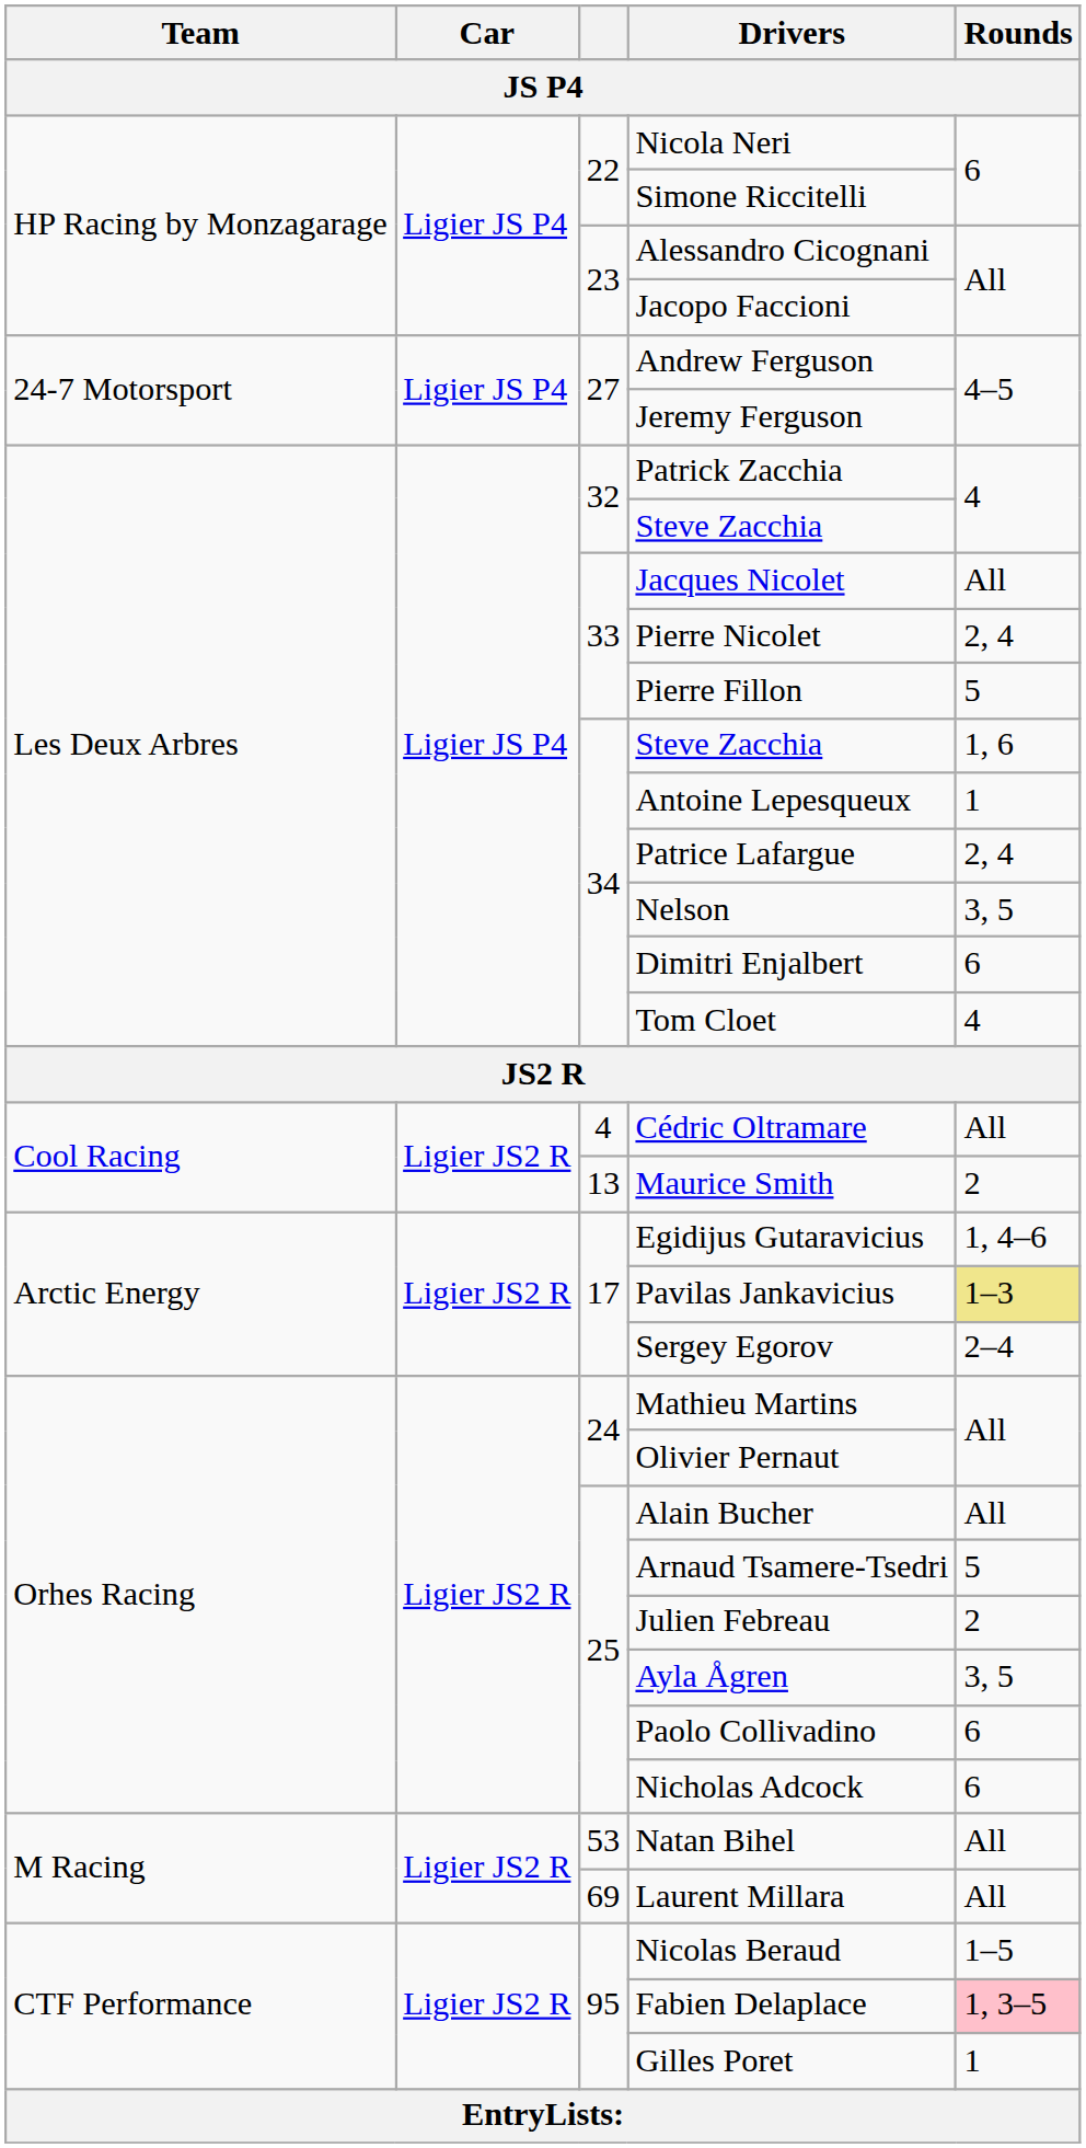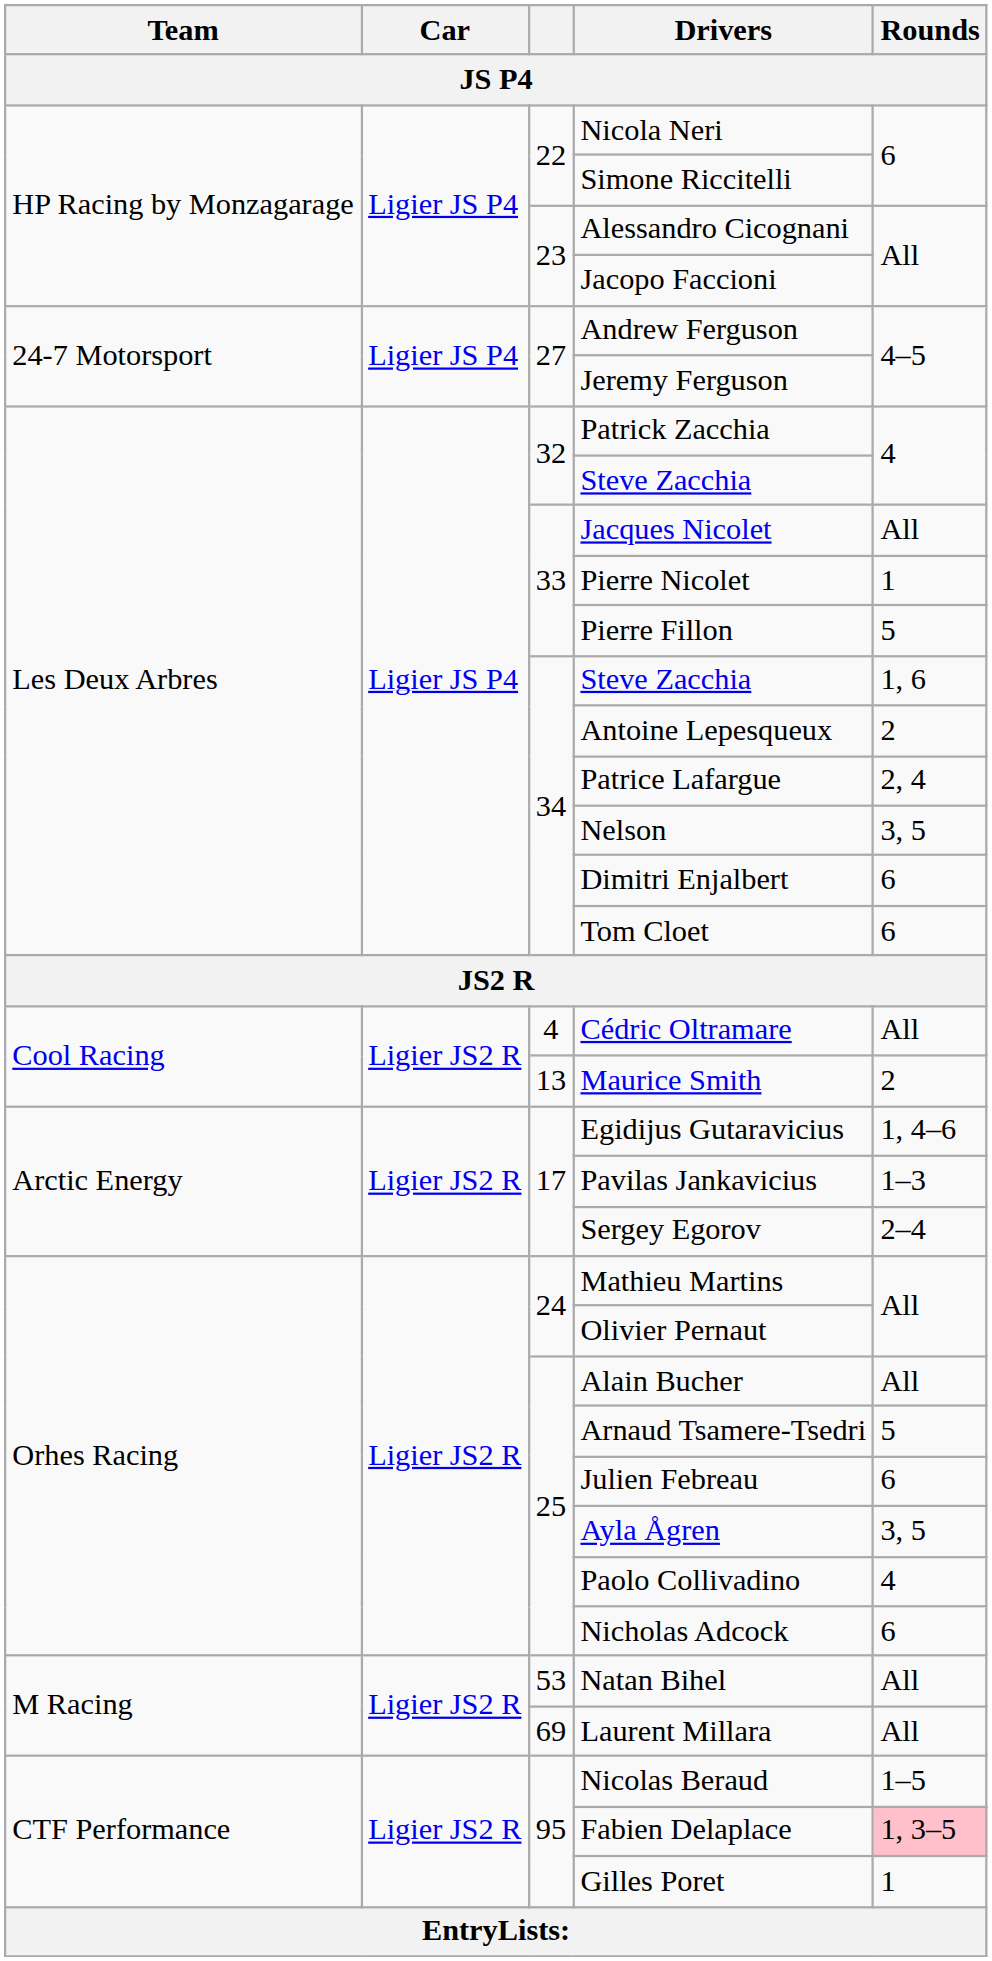 <table class="wikitable" style="font-size: 85%;">
 <tr>
 <th>Team</th>
 <th>Car</th>
 <th></th>
 <th>Drivers</th>
 <th>Rounds</th>
 </tr>
 <tr>
 <th colspan=5>JS P4</th>
 </tr>
 <tr>
 <td rowspan=4> HP Racing by Monzagarage</td>
 <td rowspan=4><a href='#'>Ligier JS P4</a></td>
 <td rowspan=2 align=center>22</td>
 <td> Nicola Neri</td>
 <td rowspan=2>6</td>
 </tr>
 <tr>
 <td> Simone Riccitelli</td>
 </tr>
 <tr>
 <td rowspan=2 align=center>23</td>
 <td> Alessandro Cicognani</td>
 <td rowspan=2>All</td>
 </tr>
 <tr>
 <td> Jacopo Faccioni</td>
 </tr>
 <tr>
 <td rowspan=2> 24-7 Motorsport</td>
 <td rowspan=2><a href='#'>Ligier JS P4</a></td>
 <td rowspan=2 align=center>27</td>
 <td> Andrew Ferguson</td>
 <td rowspan=2>4–5</td>
 </tr>
 <tr>
 <td> Jeremy Ferguson</td>
 </tr>
 <tr>
 <td rowspan="11"> Les Deux Arbres</td>
 <td rowspan="11"><a href='#'>Ligier JS P4</a></td>
 <td rowspan=2 align=center>32</td>
 <td> Patrick Zacchia</td>
 <td rowspan=2>4</td>
 </tr>
 <tr>
 <td> <a href='#'>Steve Zacchia</a></td>
 </tr>
 <tr>
 <td rowspan=3 align=center>33</td>
 <td> <a href='#'>Jacques Nicolet</a></td>
 <td>All</td>
 </tr>
 <tr>
 <td> Pierre Nicolet</td>
-<td>2, 4</td>
+<td>1</td>
 </tr>
 <tr>
 <td> Pierre Fillon</td>
 <td>5</td>
 </tr>
 <tr>
 <td rowspan=6 align=center>34</td>
 <td> <a href='#'>Steve Zacchia</a></td>
 <td>1, 6</td>
 </tr>
 <tr>
 <td> Antoine Lepesqueux</td>
-<td>1</td>
+<td>2</td>
 </tr>
 <tr>
 <td> Patrice Lafargue</td>
 <td>2, 4</td>
 </tr>
 <tr>
 <td> Nelson</td>
 <td>3, 5</td>
 </tr>
 <tr>
 <td> Dimitri Enjalbert</td>
 <td>6</td>
 </tr>
 <tr>
 <td> Tom Cloet</td>
-<td>4</td>
+<td>6</td>
 </tr>
 <tr>
 <th colspan=5>JS2 R</th>
 </tr>
 <tr>
 <td rowspan=2> <a href='#'>Cool Racing</a></td>
 <td rowspan=2><a href='#'>Ligier JS2 R</a></td>
 <td align=center>4</td>
 <td> <a href='#'>Cédric Oltramare</a></td>
 <td>All</td>
 </tr>
 <tr>
 <td align=center>13</td>
 <td> <a href='#'>Maurice Smith</a></td>
 <td>2</td>
 </tr>
 <tr>
 <td rowspan=3> Arctic Energy</td>
 <td rowspan=3><a href='#'>Ligier JS2 R</a></td>
 <td rowspan=3>17</td>
 <td> Egidijus Gutaravicius</td>
 <td>1, 4–6</td>
 </tr>
 <tr>
 <td> Pavilas Jankavicius</td>
-<td style="background: khaki;">1–3</td>
+<td>1–3</td>
 </tr>
 <tr>
 <td> Sergey Egorov</td>
 <td>2–4</td>
 </tr>
 <tr>
 <td rowspan=8> Orhes Racing</td>
 <td rowspan=8><a href='#'>Ligier JS2 R</a></td>
 <td rowspan=2 align=center>24</td>
 <td> Mathieu Martins</td>
 <td rowspan=2>All</td>
 </tr>
 <tr>
 <td> Olivier Pernaut</td>
 </tr>
 <tr>
 <td rowspan=6 align=center>25</td>
 <td> Alain Bucher</td>
 <td>All</td>
 </tr>
 <tr>
 <td> Arnaud Tsamere-Tsedri</td>
 <td>5</td>
 </tr>
 <tr>
 <td> Julien Febreau</td>
-<td>2</td>
+<td>6</td>
 </tr>
 <tr>
 <td> <a href='#'>Ayla Ågren</a></td>
 <td>3, 5</td>
 </tr>
 <tr>
 <td> Paolo Collivadino</td>
-<td>6</td>
+<td>4</td>
 </tr>
 <tr>
 <td> Nicholas Adcock</td>
 <td>6</td>
 </tr>
 <tr>
 <td rowspan=2> M Racing</td>
 <td rowspan=2><a href='#'>Ligier JS2 R</a></td>
 <td align=center>53</td>
 <td> Natan Bihel</td>
 <td>All</td>
 </tr>
 <tr>
 <td align=center>69</td>
 <td> Laurent Millara</td>
 <td>All</td>
 </tr>
 <tr>
 <td rowspan=3> CTF Performance</td>
 <td rowspan=3><a href='#'>Ligier JS2 R</a></td>
 <td rowspan=3 align=center>95</td>
 <td> Nicolas Beraud</td>
 <td>1–5</td>
 </tr>
 <tr>
 <td> Fabien Delaplace</td>
 <td style="background: pink;">1, 3–5</td>
 </tr>
 <tr>
 <td> Gilles Poret</td>
 <td>1</td>
 </tr>
 <tr>
 <th colspan=5>EntryLists:</th>
 </tr>
 </table>
